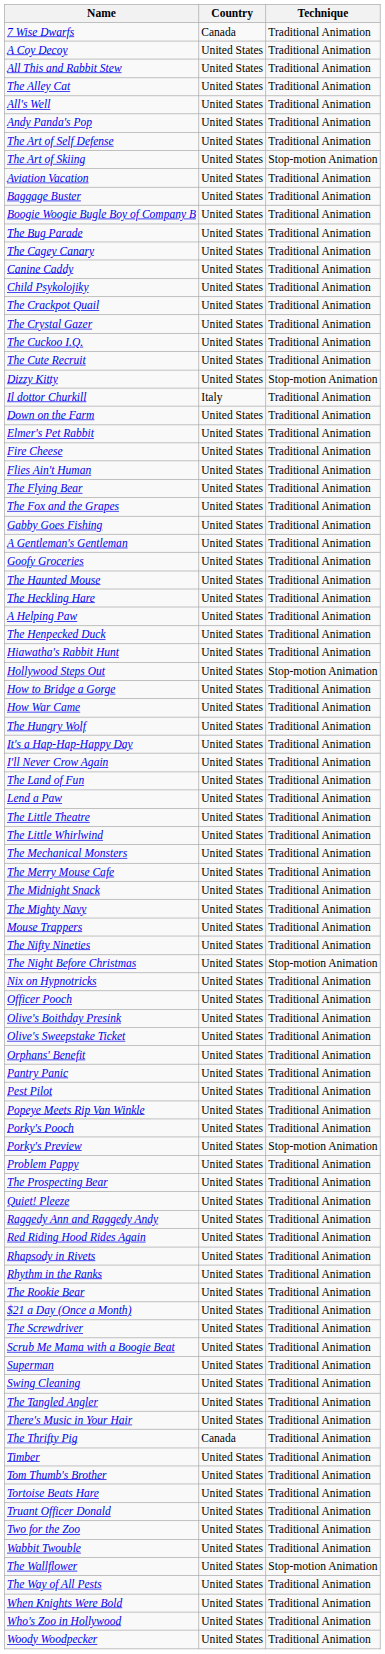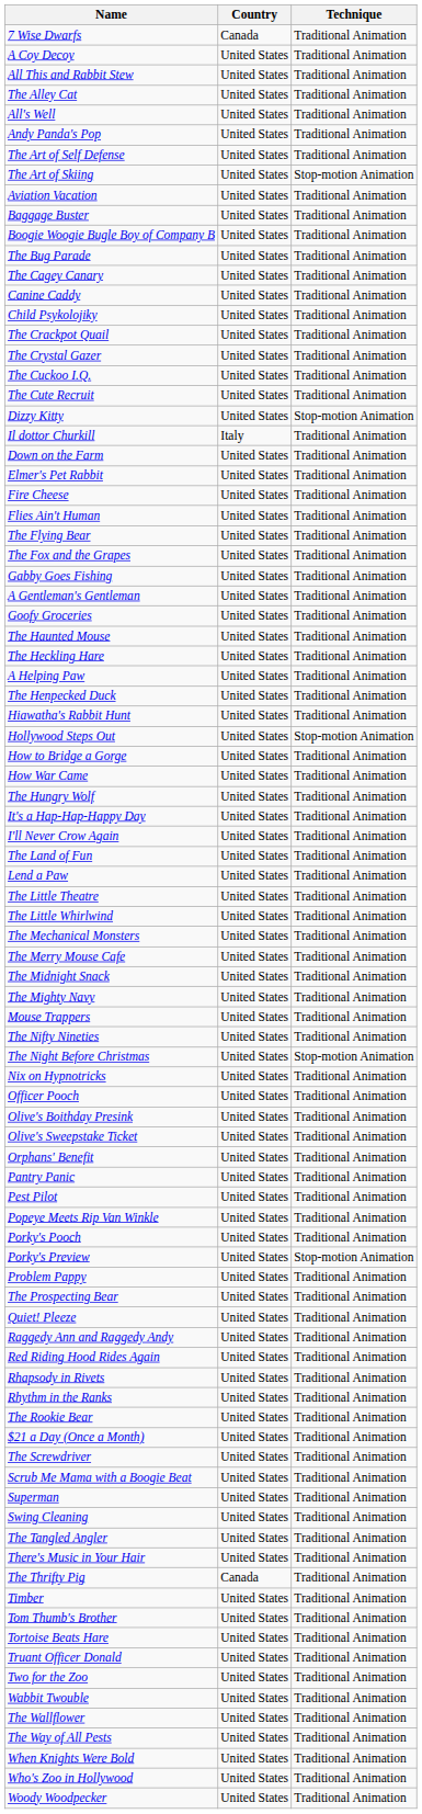 <table class="wikitable sortable">
 <tr>
 <th>Name</th>
 <th>Country</th>
 <th>Technique</th>
 </tr>
 <tr>
 <td><em><a href='#'>7 Wise Dwarfs</a></em></td>
 <td>Canada</td>
 <td>Traditional Animation</td>
 </tr>
 <tr>
 <td><em><a href='#'>A Coy Decoy</a></em></td>
 <td>United States</td>
 <td>Traditional Animation</td>
 </tr>
 <tr>
 <td><em><a href='#'>All This and Rabbit Stew</a></em></td>
 <td>United States</td>
 <td>Traditional Animation</td>
 </tr>
 <tr>
 <td><em><a href='#'>The Alley Cat</a></em></td>
 <td>United States</td>
 <td>Traditional Animation</td>
 </tr>
 <tr>
 <td><em><a href='#'>All's Well</a></em></td>
 <td>United States</td>
 <td>Traditional Animation</td>
 </tr>
 <tr>
 <td><em><a href='#'>Andy Panda's Pop</a></em></td>
 <td>United States</td>
 <td>Traditional Animation</td>
 </tr>
 <tr>
 <td><em><a href='#'>The Art of Self Defense</a></em></td>
 <td>United States</td>
 <td>Traditional Animation</td>
 </tr>
 <tr>
 <td><em><a href='#'>The Art of Skiing</a></em></td>
 <td>United States</td>
 <td>Stop-motion Animation</td>
 </tr>
 <tr>
 <td><em><a href='#'>Aviation Vacation</a></em></td>
 <td>United States</td>
 <td>Traditional Animation</td>
 </tr>
 <tr>
 <td><em><a href='#'>Baggage Buster</a></em></td>
 <td>United States</td>
 <td>Traditional Animation</td>
 </tr>
 <tr>
 <td><em><a href='#'>Boogie Woogie Bugle Boy of Company B</a></em></td>
 <td>United States</td>
 <td>Traditional Animation</td>
 </tr>
 <tr>
 <td><em><a href='#'>The Bug Parade</a></em></td>
 <td>United States</td>
 <td>Traditional Animation</td>
 </tr>
 <tr>
 <td><em><a href='#'>The Cagey Canary</a></em></td>
 <td>United States</td>
 <td>Traditional Animation</td>
 </tr>
 <tr>
 <td><em><a href='#'>Canine Caddy</a></em></td>
 <td>United States</td>
 <td>Traditional Animation</td>
 </tr>
 <tr>
 <td><em><a href='#'>Child Psykolojiky</a></em></td>
 <td>United States</td>
 <td>Traditional Animation</td>
 </tr>
 <tr>
 <td><em><a href='#'>The Crackpot Quail</a></em></td>
 <td>United States</td>
 <td>Traditional Animation</td>
 </tr>
 <tr>
 <td><em><a href='#'>The Crystal Gazer</a></em></td>
 <td>United States</td>
 <td>Traditional Animation</td>
 </tr>
 <tr>
 <td><em><a href='#'>The Cuckoo I.Q.</a></em></td>
 <td>United States</td>
 <td>Traditional Animation</td>
 </tr>
 <tr>
 <td><em><a href='#'>The Cute Recruit</a></em></td>
 <td>United States</td>
 <td>Traditional Animation</td>
 </tr>
 <tr>
 <td><em><a href='#'>Dizzy Kitty</a></em></td>
 <td>United States</td>
 <td>Stop-motion Animation</td>
 </tr>
 <tr>
 <td><em><a href='#'>Il dottor Churkill</a></em></td>
 <td>Italy</td>
 <td>Traditional Animation</td>
 </tr>
 <tr>
 <td><em><a href='#'>Down on the Farm</a></em></td>
 <td>United States</td>
 <td>Traditional Animation</td>
 </tr>
 <tr>
 <td><em><a href='#'>Elmer's Pet Rabbit</a></em></td>
 <td>United States</td>
 <td>Traditional Animation</td>
 </tr>
 <tr>
 <td><em><a href='#'>Fire Cheese</a></em></td>
 <td>United States</td>
 <td>Traditional Animation</td>
 </tr>
 <tr>
 <td><em><a href='#'>Flies Ain't Human</a></em></td>
 <td>United States</td>
 <td>Traditional Animation</td>
 </tr>
 <tr>
 <td><em><a href='#'>The Flying Bear</a></em></td>
 <td>United States</td>
 <td>Traditional Animation</td>
 </tr>
 <tr>
 <td><em><a href='#'>The Fox and the Grapes</a></em></td>
 <td>United States</td>
 <td>Traditional Animation</td>
 </tr>
 <tr>
 <td><em><a href='#'>Gabby Goes Fishing</a></em></td>
 <td>United States</td>
 <td>Traditional Animation</td>
 </tr>
 <tr>
 <td><em><a href='#'>A Gentleman's Gentleman</a></em></td>
 <td>United States</td>
 <td>Traditional Animation</td>
 </tr>
 <tr>
 <td><em><a href='#'>Goofy Groceries</a></em></td>
 <td>United States</td>
 <td>Traditional Animation</td>
 </tr>
 <tr>
 <td><em><a href='#'>The Haunted Mouse</a></em></td>
 <td>United States</td>
 <td>Traditional Animation</td>
 </tr>
 <tr>
 <td><em><a href='#'>The Heckling Hare</a></em></td>
 <td>United States</td>
 <td>Traditional Animation</td>
 </tr>
 <tr>
 <td><em><a href='#'>A Helping Paw</a></em></td>
 <td>United States</td>
 <td>Traditional Animation</td>
 </tr>
 <tr>
 <td><em><a href='#'>The Henpecked Duck</a></em></td>
 <td>United States</td>
 <td>Traditional Animation</td>
 </tr>
 <tr>
 <td><em><a href='#'>Hiawatha's Rabbit Hunt</a></em></td>
 <td>United States</td>
 <td>Traditional Animation</td>
 </tr>
 <tr>
 <td><em><a href='#'>Hollywood Steps Out</a></em></td>
 <td>United States</td>
 <td>Stop-motion Animation</td>
 </tr>
 <tr>
 <td><em><a href='#'>How to Bridge a Gorge</a></em></td>
 <td>United States</td>
 <td>Traditional Animation</td>
 </tr>
 <tr>
 <td><em><a href='#'>How War Came</a></em></td>
 <td>United States</td>
 <td>Traditional Animation</td>
 </tr>
 <tr>
 <td><em><a href='#'>The Hungry Wolf</a></em></td>
 <td>United States</td>
 <td>Traditional Animation</td>
 </tr>
 <tr>
 <td><em><a href='#'>It's a Hap-Hap-Happy Day</a></em></td>
 <td>United States</td>
 <td>Traditional Animation</td>
 </tr>
 <tr>
 <td><em><a href='#'>I'll Never Crow Again</a></em></td>
 <td>United States</td>
 <td>Traditional Animation</td>
 </tr>
 <tr>
 <td><em><a href='#'>The Land of Fun</a></em></td>
 <td>United States</td>
 <td>Traditional Animation</td>
 </tr>
 <tr>
 <td><em><a href='#'>Lend a Paw</a></em></td>
 <td>United States</td>
 <td>Traditional Animation</td>
 </tr>
 <tr>
 <td><em><a href='#'>The Little Theatre</a></em></td>
 <td>United States</td>
 <td>Traditional Animation</td>
 </tr>
 <tr>
 <td><em><a href='#'>The Little Whirlwind</a></em></td>
 <td>United States</td>
 <td>Traditional Animation</td>
 </tr>
 <tr>
 <td><em><a href='#'>The Mechanical Monsters</a></em></td>
 <td>United States</td>
 <td>Traditional Animation</td>
 </tr>
 <tr>
 <td><em><a href='#'>The Merry Mouse Cafe</a></em></td>
 <td>United States</td>
 <td>Traditional Animation</td>
 </tr>
 <tr>
 <td><em><a href='#'>The Midnight Snack</a></em></td>
 <td>United States</td>
 <td>Traditional Animation</td>
 </tr>
 <tr>
 <td><em><a href='#'>The Mighty Navy</a></em></td>
 <td>United States</td>
 <td>Traditional Animation</td>
 </tr>
 <tr>
 <td><em><a href='#'>Mouse Trappers</a></em></td>
 <td>United States</td>
 <td>Traditional Animation</td>
 </tr>
 <tr>
 <td><em><a href='#'>The Nifty Nineties</a></em></td>
 <td>United States</td>
 <td>Traditional Animation</td>
 </tr>
 <tr>
 <td><em><a href='#'>The Night Before Christmas</a></em></td>
 <td>United States</td>
 <td>Stop-motion Animation</td>
 </tr>
 <tr>
 <td><em><a href='#'>Nix on Hypnotricks</a></em></td>
 <td>United States</td>
 <td>Traditional Animation</td>
 </tr>
 <tr>
 <td><em><a href='#'>Officer Pooch</a></em></td>
 <td>United States</td>
 <td>Traditional Animation</td>
 </tr>
 <tr>
 <td><em><a href='#'>Olive's Boithday Presink</a></em></td>
 <td>United States</td>
 <td>Traditional Animation</td>
 </tr>
 <tr>
 <td><em><a href='#'>Olive's Sweepstake Ticket</a></em></td>
 <td>United States</td>
 <td>Traditional Animation</td>
 </tr>
 <tr>
 <td><em><a href='#'>Orphans' Benefit</a></em></td>
 <td>United States</td>
 <td>Traditional Animation</td>
 </tr>
 <tr>
 <td><em><a href='#'>Pantry Panic</a></em></td>
 <td>United States</td>
 <td>Traditional Animation</td>
 </tr>
 <tr>
 <td><em><a href='#'>Pest Pilot</a></em></td>
 <td>United States</td>
 <td>Traditional Animation</td>
 </tr>
 <tr>
 <td><em><a href='#'>Popeye Meets Rip Van Winkle</a></em></td>
 <td>United States</td>
 <td>Traditional Animation</td>
 </tr>
 <tr>
 <td><em><a href='#'>Porky's Pooch</a></em></td>
 <td>United States</td>
 <td>Traditional Animation</td>
 </tr>
 <tr>
 <td><em><a href='#'>Porky's Preview</a></em></td>
 <td>United States</td>
 <td>Stop-motion Animation</td>
 </tr>
 <tr>
 <td><em><a href='#'>Problem Pappy</a></em></td>
 <td>United States</td>
 <td>Traditional Animation</td>
 </tr>
 <tr>
 <td><em><a href='#'>The Prospecting Bear</a></em></td>
 <td>United States</td>
 <td>Traditional Animation</td>
 </tr>
 <tr>
 <td><em><a href='#'>Quiet! Pleeze</a></em></td>
 <td>United States</td>
 <td>Traditional Animation</td>
 </tr>
 <tr>
 <td><em><a href='#'>Raggedy Ann and Raggedy Andy</a></em></td>
 <td>United States</td>
 <td>Traditional Animation</td>
 </tr>
 <tr>
 <td><em><a href='#'>Red Riding Hood Rides Again</a></em></td>
 <td>United States</td>
 <td>Traditional Animation</td>
 </tr>
 <tr>
 <td><em><a href='#'>Rhapsody in Rivets</a></em></td>
 <td>United States</td>
 <td>Traditional Animation</td>
 </tr>
 <tr>
 <td><em><a href='#'>Rhythm in the Ranks</a></em></td>
 <td>United States</td>
 <td>Traditional Animation</td>
 </tr>
 <tr>
 <td><em><a href='#'>The Rookie Bear</a></em></td>
 <td>United States</td>
 <td>Traditional Animation</td>
 </tr>
 <tr>
 <td><em><a href='#'>$21 a Day (Once a Month)</a></em></td>
 <td>United States</td>
 <td>Traditional Animation</td>
 </tr>
 <tr>
 <td><em><a href='#'>The Screwdriver</a></em></td>
 <td>United States</td>
 <td>Traditional Animation</td>
 </tr>
 <tr>
 <td><em><a href='#'>Scrub Me Mama with a Boogie Beat</a></em></td>
 <td>United States</td>
 <td>Traditional Animation</td>
 </tr>
 <tr>
 <td><em><a href='#'>Superman</a></em></td>
 <td>United States</td>
 <td>Traditional Animation</td>
 </tr>
 <tr>
 <td><em><a href='#'>Swing Cleaning</a></em></td>
 <td>United States</td>
 <td>Traditional Animation</td>
 </tr>
 <tr>
 <td><em><a href='#'>The Tangled Angler</a></em></td>
 <td>United States</td>
 <td>Traditional Animation</td>
 </tr>
 <tr>
 <td><em><a href='#'>There's Music in Your Hair</a></em></td>
 <td>United States</td>
 <td>Traditional Animation</td>
 </tr>
 <tr>
 <td><em><a href='#'>The Thrifty Pig</a></em></td>
 <td>Canada</td>
 <td>Traditional Animation</td>
 </tr>
 <tr>
 <td><em><a href='#'>Timber</a></em></td>
 <td>United States</td>
 <td>Traditional Animation</td>
 </tr>
 <tr>
 <td><em><a href='#'>Tom Thumb's Brother</a></em></td>
 <td>United States</td>
 <td>Traditional Animation</td>
 </tr>
 <tr>
 <td><em><a href='#'>Tortoise Beats Hare</a></em></td>
 <td>United States</td>
 <td>Traditional Animation</td>
 </tr>
 <tr>
 <td><em><a href='#'>Truant Officer Donald</a></em></td>
 <td>United States</td>
 <td>Traditional Animation</td>
 </tr>
 <tr>
 <td><em><a href='#'>Two for the Zoo</a></em></td>
 <td>United States</td>
 <td>Traditional Animation</td>
 </tr>
 <tr>
 <td><em><a href='#'>Wabbit Twouble</a></em></td>
 <td>United States</td>
 <td>Traditional Animation</td>
 </tr>
 <tr>
 <td><em><a href='#'>The Wallflower</a></em></td>
 <td>United States</td>
-<td>Stop-motion Animation</td>
+<td>Traditional Animation</td>
 </tr>
 <tr>
 <td><em><a href='#'>The Way of All Pests</a></em></td>
 <td>United States</td>
 <td>Traditional Animation</td>
 </tr>
 <tr>
 <td><em><a href='#'>When Knights Were Bold</a></em></td>
 <td>United States</td>
 <td>Traditional Animation</td>
 </tr>
 <tr>
 <td><em><a href='#'>Who's Zoo in Hollywood</a></em></td>
 <td>United States</td>
 <td>Traditional Animation</td>
 </tr>
 <tr>
 <td><em><a href='#'>Woody Woodpecker</a></em></td>
 <td>United States</td>
 <td>Traditional Animation</td>
 </tr>
 </table>
